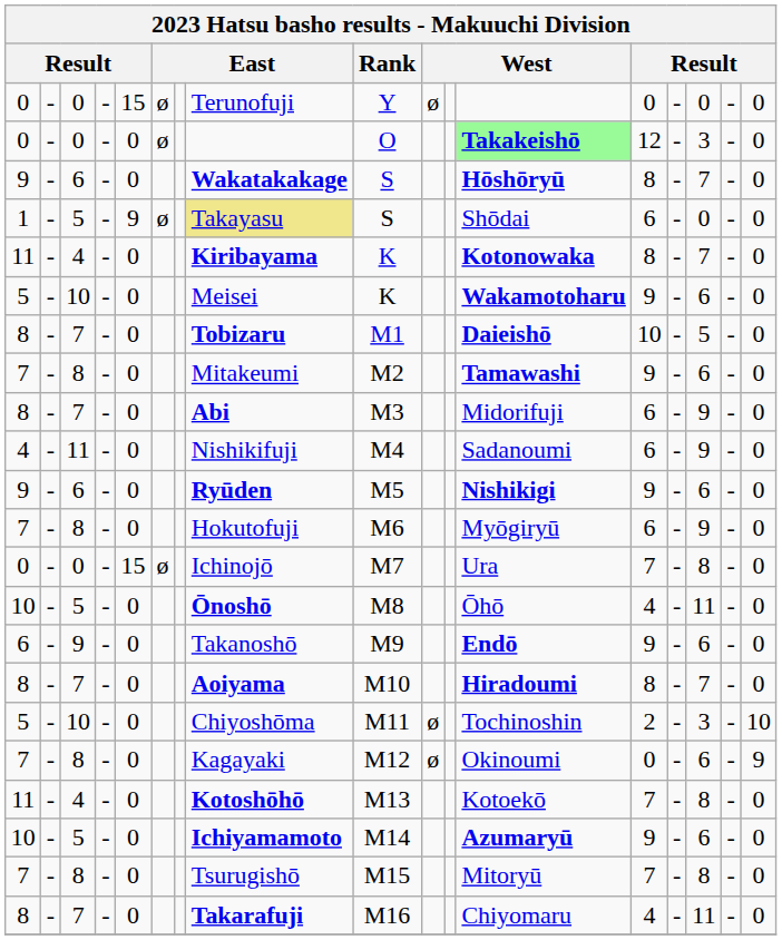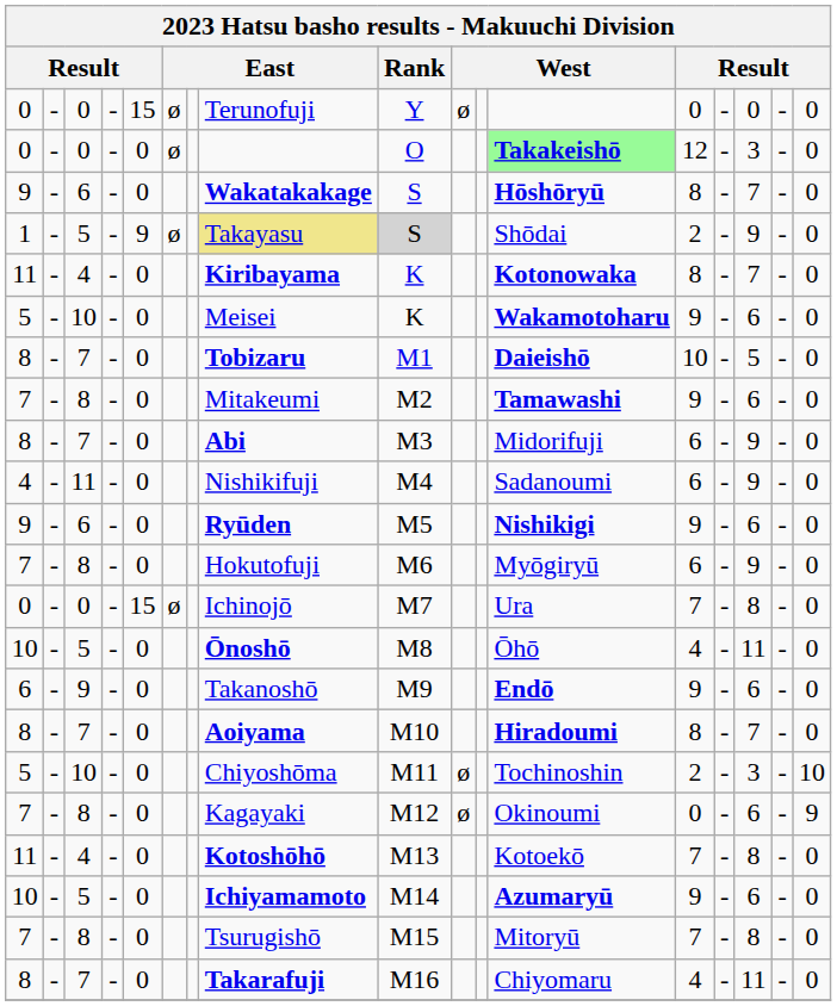 <table class="wikitable" style="text-align:center">
 <tr>
 <th colspan="17">2023 Hatsu basho results - Makuuchi Division</th>
 </tr>
 <tr>
 <th colspan="5">Result</th>
 <th colspan="3">East</th>
 <th>Rank</th>
 <th colspan="3">West</th>
 <th colspan="5">Result</th>
 </tr>
 <tr>
 <td>0</td>
 <td>-</td>
 <td>0</td>
 <td>-</td>
 <td>15</td>
 <td>ø</td>
 <td></td>
 <td style="text-align:left;"><a href='#'>Terunofuji</a></td>
 <td><a href='#'>Y</a></td>
 <td>ø</td>
 <td></td>
 <td></td>
 <td>0</td>
 <td>-</td>
 <td>0</td>
 <td>-</td>
 <td>0</td>
 </tr>
 <tr>
 <td>0</td>
 <td>-</td>
 <td>0</td>
 <td>-</td>
 <td>0</td>
 <td>ø</td>
 <td></td>
 <td></td>
 <td><a href='#'>O</a></td>
 <td></td>
 <td></td>
 <td style="text-align:left;background: PaleGreen;"><strong><a href='#'>Takakeishō</a></strong></td>
 <td>12</td>
 <td>-</td>
 <td>3</td>
 <td>-</td>
 <td>0</td>
 </tr>
 <tr>
 <td>9</td>
 <td>-</td>
 <td>6</td>
 <td>-</td>
 <td>0</td>
 <td></td>
 <td></td>
 <td style="text-align:left;"><strong><a href='#'>Wakatakakage</a></strong></td>
 <td><a href='#'>S</a></td>
 <td></td>
 <td></td>
 <td style="text-align:left;"><strong><a href='#'>Hōshōryū</a></strong></td>
 <td>8</td>
 <td>-</td>
 <td>7</td>
 <td>-</td>
 <td>0</td>
 </tr>
 <tr>
 <td>1</td>
 <td>-</td>
 <td>5</td>
 <td>-</td>
 <td>9</td>
 <td>ø</td>
 <td></td>
 <td style="background: khaki; text-align:left;"><a href='#'>Takayasu</a></td>
-<td>S</td>
+<td style="background: lightgrey;">S</td>
 <td></td>
 <td></td>
 <td style="text-align:left;"><a href='#'>Shōdai</a></td>
-<td>6</td>
+<td>2</td>
 <td>-</td>
-<td>0</td>
+<td>9</td>
 <td>-</td>
 <td>0</td>
 </tr>
 <tr>
 <td>11</td>
 <td>-</td>
 <td>4</td>
 <td>-</td>
 <td>0</td>
 <td></td>
 <td></td>
 <td style="text-align:left;"><strong><a href='#'>Kiribayama</a></strong></td>
 <td><a href='#'>K</a></td>
 <td></td>
 <td></td>
 <td style="text-align:left;"><strong><a href='#'>Kotonowaka</a></strong></td>
 <td>8</td>
 <td>-</td>
 <td>7</td>
 <td>-</td>
 <td>0</td>
 </tr>
 <tr>
 <td>5</td>
 <td>-</td>
 <td>10</td>
 <td>-</td>
 <td>0</td>
 <td></td>
 <td></td>
 <td style="text-align:left;"><a href='#'>Meisei</a></td>
 <td>K</td>
 <td></td>
 <td></td>
 <td style="text-align:left;"><strong><a href='#'>Wakamotoharu</a></strong></td>
 <td>9</td>
 <td>-</td>
 <td>6</td>
 <td>-</td>
 <td>0</td>
 </tr>
 <tr>
 <td>8</td>
 <td>-</td>
 <td>7</td>
 <td>-</td>
 <td>0</td>
 <td></td>
 <td></td>
 <td style="text-align:left;"><strong><a href='#'>Tobizaru</a></strong></td>
 <td><a href='#'>M1</a></td>
 <td></td>
 <td></td>
 <td style="text-align:left;"><strong><a href='#'>Daieishō</a></strong></td>
 <td>10</td>
 <td>-</td>
 <td>5</td>
 <td>-</td>
 <td>0</td>
 </tr>
 <tr>
 <td>7</td>
 <td>-</td>
 <td>8</td>
 <td>-</td>
 <td>0</td>
 <td></td>
 <td></td>
 <td style="text-align:left;"><a href='#'>Mitakeumi</a></td>
 <td>M2</td>
 <td></td>
 <td></td>
 <td style="text-align:left;"><strong><a href='#'>Tamawashi</a></strong></td>
 <td>9</td>
 <td>-</td>
 <td>6</td>
 <td>-</td>
 <td>0</td>
 </tr>
 <tr>
 <td>8</td>
 <td>-</td>
 <td>7</td>
 <td>-</td>
 <td>0</td>
 <td></td>
 <td></td>
 <td style="text-align:left;"><strong><a href='#'>Abi</a></strong></td>
 <td>M3</td>
 <td></td>
 <td></td>
 <td style="text-align:left;"><a href='#'>Midorifuji</a></td>
 <td>6</td>
 <td>-</td>
 <td>9</td>
 <td>-</td>
 <td>0</td>
 </tr>
 <tr>
 <td>4</td>
 <td>-</td>
 <td>11</td>
 <td>-</td>
 <td>0</td>
 <td></td>
 <td></td>
 <td style="text-align:left;"><a href='#'>Nishikifuji</a></td>
 <td>M4</td>
 <td></td>
 <td></td>
 <td style="text-align:left;"><a href='#'>Sadanoumi</a></td>
 <td>6</td>
 <td>-</td>
 <td>9</td>
 <td>-</td>
 <td>0</td>
 </tr>
 <tr>
 <td>9</td>
 <td>-</td>
 <td>6</td>
 <td>-</td>
 <td>0</td>
 <td></td>
 <td></td>
 <td style="text-align:left;"><strong><a href='#'>Ryūden</a></strong></td>
 <td>M5</td>
 <td></td>
 <td></td>
 <td style="text-align:left;"><strong><a href='#'>Nishikigi</a></strong></td>
 <td>9</td>
 <td>-</td>
 <td>6</td>
 <td>-</td>
 <td>0</td>
 </tr>
 <tr>
 <td>7</td>
 <td>-</td>
 <td>8</td>
 <td>-</td>
 <td>0</td>
 <td></td>
 <td></td>
 <td style="text-align:left;"><a href='#'>Hokutofuji</a></td>
 <td>M6</td>
 <td></td>
 <td></td>
 <td style="text-align:left;"><a href='#'>Myōgiryū</a></td>
 <td>6</td>
 <td>-</td>
 <td>9</td>
 <td>-</td>
 <td>0</td>
 </tr>
 <tr>
 <td>0</td>
 <td>-</td>
 <td>0</td>
 <td>-</td>
 <td>15</td>
 <td>ø</td>
 <td></td>
 <td style="text-align:left;"><a href='#'>Ichinojō</a></td>
 <td>M7</td>
 <td></td>
 <td></td>
 <td style="text-align:left;"><a href='#'>Ura</a></td>
 <td>7</td>
 <td>-</td>
 <td>8</td>
 <td>-</td>
 <td>0</td>
 </tr>
 <tr>
 <td>10</td>
 <td>-</td>
 <td>5</td>
 <td>-</td>
 <td>0</td>
 <td></td>
 <td></td>
 <td style="text-align:left;"><strong><a href='#'>Ōnoshō</a></strong></td>
 <td>M8</td>
 <td></td>
 <td></td>
 <td style="text-align:left;"><a href='#'>Ōhō</a></td>
 <td>4</td>
 <td>-</td>
 <td>11</td>
 <td>-</td>
 <td>0</td>
 </tr>
 <tr>
 <td>6</td>
 <td>-</td>
 <td>9</td>
 <td>-</td>
 <td>0</td>
 <td></td>
 <td></td>
 <td style="text-align:left;"><a href='#'>Takanoshō</a></td>
 <td>M9</td>
 <td></td>
 <td></td>
 <td style="text-align:left;"><strong><a href='#'>Endō</a></strong></td>
 <td>9</td>
 <td>-</td>
 <td>6</td>
 <td>-</td>
 <td>0</td>
 </tr>
 <tr>
 <td>8</td>
 <td>-</td>
 <td>7</td>
 <td>-</td>
 <td>0</td>
 <td></td>
 <td></td>
 <td style="text-align:left;"><strong><a href='#'>Aoiyama</a></strong></td>
 <td>M10</td>
 <td></td>
 <td></td>
 <td style="text-align:left;"><strong><a href='#'>Hiradoumi</a></strong></td>
 <td>8</td>
 <td>-</td>
 <td>7</td>
 <td>-</td>
 <td>0</td>
 </tr>
 <tr>
 <td>5</td>
 <td>-</td>
 <td>10</td>
 <td>-</td>
 <td>0</td>
 <td></td>
 <td></td>
 <td style="text-align:left;"><a href='#'>Chiyoshōma</a></td>
 <td>M11</td>
 <td>ø</td>
 <td></td>
 <td style="text-align:left;"><a href='#'>Tochinoshin</a></td>
 <td>2</td>
 <td>-</td>
 <td>3</td>
 <td>-</td>
 <td>10</td>
 </tr>
 <tr>
 <td>7</td>
 <td>-</td>
 <td>8</td>
 <td>-</td>
 <td>0</td>
 <td></td>
 <td></td>
 <td style="text-align:left;"><a href='#'>Kagayaki</a></td>
 <td>M12</td>
 <td>ø</td>
 <td></td>
 <td style="text-align:left;"><a href='#'>Okinoumi</a></td>
 <td>0</td>
 <td>-</td>
 <td>6</td>
 <td>-</td>
 <td>9</td>
 </tr>
 <tr>
 <td>11</td>
 <td>-</td>
 <td>4</td>
 <td>-</td>
 <td>0</td>
 <td></td>
 <td></td>
 <td style="text-align:left;"><strong><a href='#'>Kotoshōhō</a></strong></td>
 <td>M13</td>
 <td></td>
 <td></td>
 <td style="text-align:left;"><a href='#'>Kotoekō</a></td>
 <td>7</td>
 <td>-</td>
 <td>8</td>
 <td>-</td>
 <td>0</td>
 </tr>
 <tr>
 <td>10</td>
 <td>-</td>
 <td>5</td>
 <td>-</td>
 <td>0</td>
 <td></td>
 <td></td>
 <td style="text-align:left;"><strong><a href='#'>Ichiyamamoto</a></strong></td>
 <td>M14</td>
 <td></td>
 <td></td>
 <td style="text-align:left;"><strong><a href='#'>Azumaryū</a></strong></td>
 <td>9</td>
 <td>-</td>
 <td>6</td>
 <td>-</td>
 <td>0</td>
 </tr>
 <tr>
 <td>7</td>
 <td>-</td>
 <td>8</td>
 <td>-</td>
 <td>0</td>
 <td></td>
 <td></td>
 <td style="text-align:left;"><a href='#'>Tsurugishō</a></td>
 <td>M15</td>
 <td></td>
 <td></td>
 <td style="text-align:left;"><a href='#'>Mitoryū</a></td>
 <td>7</td>
 <td>-</td>
 <td>8</td>
 <td>-</td>
 <td>0</td>
 </tr>
 <tr>
 <td>8</td>
 <td>-</td>
 <td>7</td>
 <td>-</td>
 <td>0</td>
 <td></td>
 <td></td>
 <td style="text-align:left;"><strong><a href='#'>Takarafuji</a></strong></td>
 <td>M16</td>
 <td></td>
 <td></td>
 <td style="text-align:left;"><a href='#'>Chiyomaru</a></td>
 <td>4</td>
 <td>-</td>
 <td>11</td>
 <td>-</td>
 <td>0</td>
 </tr>
 <tr>
 </tr>
 </table>
